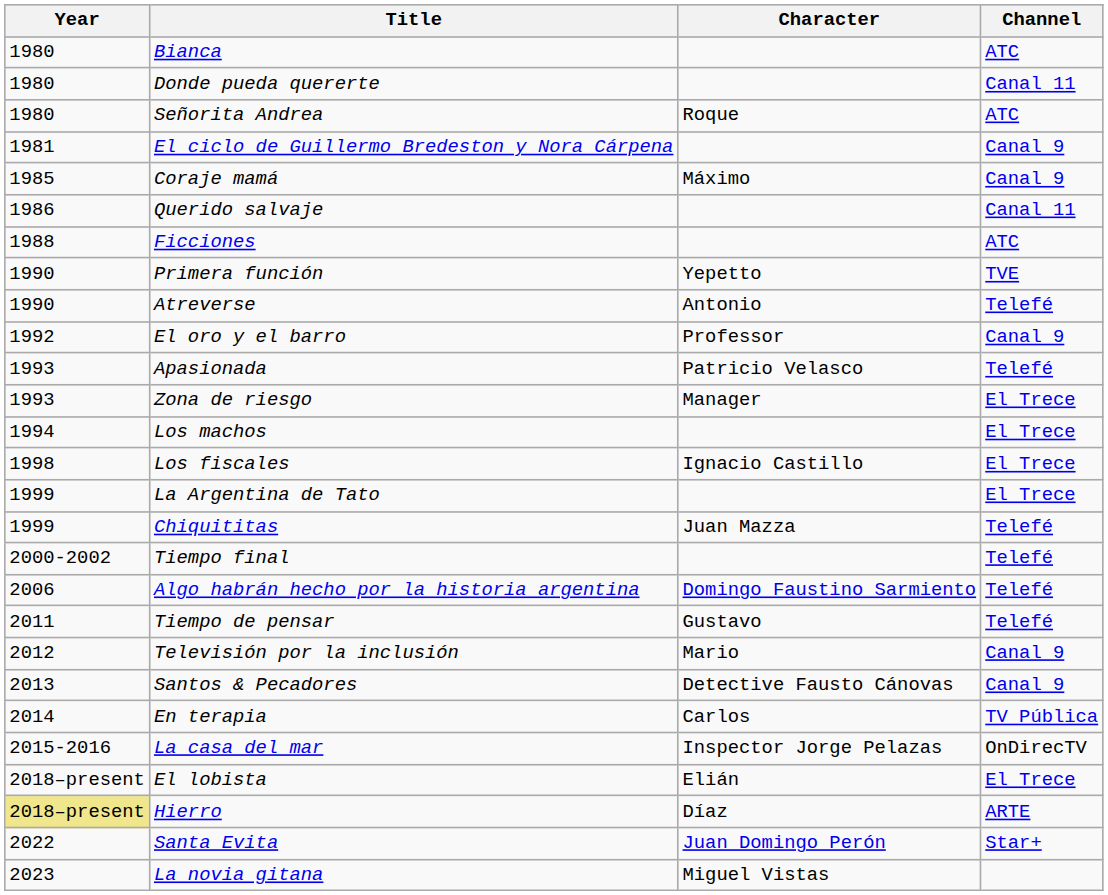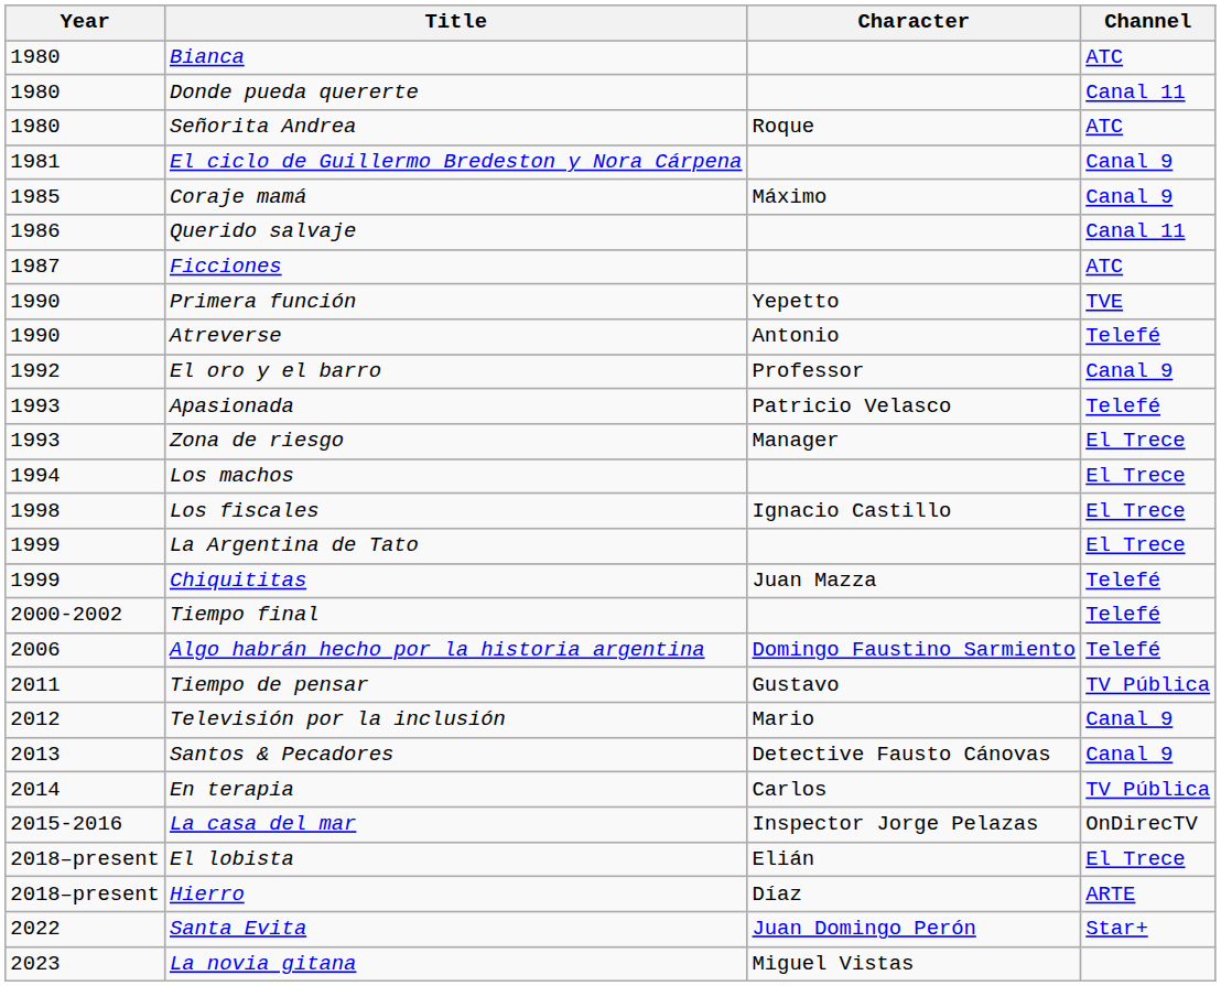 <table class="wikitable" style="font-size: 90%;">
 <tr>
 <th>Year</th>
 <th>Title</th>
 <th>Character</th>
 <th>Channel</th>
 </tr>
 <tr>
 <td>1980</td>
 <td><em><a href='#'>Bianca</a></em></td>
 <td></td>
 <td><a href='#'>ATC</a></td>
 </tr>
 <tr>
 <td>1980</td>
 <td><em>Donde pueda quererte</em></td>
 <td></td>
 <td><a href='#'>Canal 11</a></td>
 </tr>
 <tr>
 <td>1980</td>
 <td><em>Señorita Andrea</em></td>
 <td>Roque</td>
 <td><a href='#'>ATC</a></td>
 </tr>
 <tr>
 <td>1981</td>
 <td><em><a href='#'>El ciclo de Guillermo Bredeston y Nora Cárpena</a></em></td>
 <td></td>
 <td><a href='#'>Canal 9</a></td>
 </tr>
 <tr>
 <td>1985</td>
 <td><em>Coraje mamá</em></td>
 <td>Máximo</td>
 <td><a href='#'>Canal 9</a></td>
 </tr>
 <tr>
 <td>1986</td>
 <td><em>Querido salvaje</em></td>
 <td></td>
 <td><a href='#'>Canal 11</a></td>
 </tr>
 <tr>
-<td>1988</td>
+<td>1987</td>
 <td><em><a href='#'>Ficciones</a></em></td>
 <td></td>
 <td><a href='#'>ATC</a></td>
 </tr>
 <tr>
 <td>1990</td>
 <td><em>Primera función</em></td>
 <td>Yepetto</td>
 <td><a href='#'>TVE</a></td>
 </tr>
 <tr>
 <td>1990</td>
 <td><em>Atreverse</em></td>
 <td>Antonio</td>
 <td><a href='#'>Telefé</a></td>
 </tr>
 <tr>
 <td>1992</td>
 <td><em>El oro y el barro</em></td>
 <td>Professor</td>
 <td><a href='#'>Canal 9</a></td>
 </tr>
 <tr>
 <td>1993</td>
 <td><em>Apasionada</em></td>
 <td>Patricio Velasco</td>
 <td><a href='#'>Telefé</a></td>
 </tr>
 <tr>
 <td>1993</td>
 <td><em>Zona de riesgo</em></td>
 <td>Manager</td>
 <td><a href='#'>El Trece</a></td>
 </tr>
 <tr>
 <td>1994</td>
 <td><em>Los machos</em></td>
 <td></td>
 <td><a href='#'>El Trece</a></td>
 </tr>
 <tr>
 <td>1998</td>
 <td><em>Los fiscales</em></td>
 <td>Ignacio Castillo</td>
 <td><a href='#'>El Trece</a></td>
 </tr>
 <tr>
 <td>1999</td>
 <td><em>La Argentina de Tato</em></td>
 <td></td>
 <td><a href='#'>El Trece</a></td>
 </tr>
 <tr>
 <td>1999</td>
 <td><em><a href='#'>Chiquititas</a></em></td>
 <td>Juan Mazza</td>
 <td><a href='#'>Telefé</a></td>
 </tr>
 <tr>
 <td>2000-2002</td>
 <td><em>Tiempo final</em></td>
 <td></td>
 <td><a href='#'>Telefé</a></td>
 </tr>
 <tr>
 <td>2006</td>
 <td><em><a href='#'>Algo habrán hecho por la historia argentina</a></em></td>
 <td><a href='#'>Domingo Faustino Sarmiento</a></td>
 <td><a href='#'>Telefé</a></td>
 </tr>
 <tr>
 <td>2011</td>
 <td><em>Tiempo de pensar</em></td>
 <td>Gustavo</td>
-<td><a href='#'>Telefé</a></td>
+<td><a href='#'>TV Pública</a></td>
 </tr>
 <tr>
 <td>2012</td>
 <td><em>Televisión por la inclusión</em></td>
 <td>Mario</td>
 <td><a href='#'>Canal 9</a></td>
 </tr>
 <tr>
 <td>2013</td>
 <td><em>Santos & Pecadores</em></td>
 <td>Detective Fausto Cánovas</td>
 <td><a href='#'>Canal 9</a></td>
 </tr>
 <tr>
 <td>2014</td>
 <td><em>En terapia</em></td>
 <td>Carlos</td>
 <td><a href='#'>TV Pública</a></td>
 </tr>
 <tr>
 <td>2015-2016</td>
 <td><em><a href='#'>La casa del mar</a></em></td>
 <td>Inspector Jorge Pelazas</td>
 <td>OnDirecTV</td>
 </tr>
 <tr>
 <td>2018–present</td>
 <td><em>El lobista</em></td>
 <td>Elián</td>
 <td><a href='#'>El Trece</a></td>
 </tr>
 <tr>
-<td style="background: khaki;">2018–present</td>
+<td>2018–present</td>
 <td><em><a href='#'>Hierro</a></em></td>
 <td>Díaz</td>
 <td><a href='#'>ARTE</a></td>
 </tr>
 <tr>
 <td>2022</td>
 <td><em><a href='#'>Santa Evita</a></em></td>
 <td><a href='#'>Juan Domingo Perón</a></td>
 <td><a href='#'>Star+</a></td>
 </tr>
 <tr>
 <td>2023</td>
 <td><em><a href='#'>La novia gitana</a></em></td>
 <td>Miguel Vistas</td>
 </tr>
 </table>
